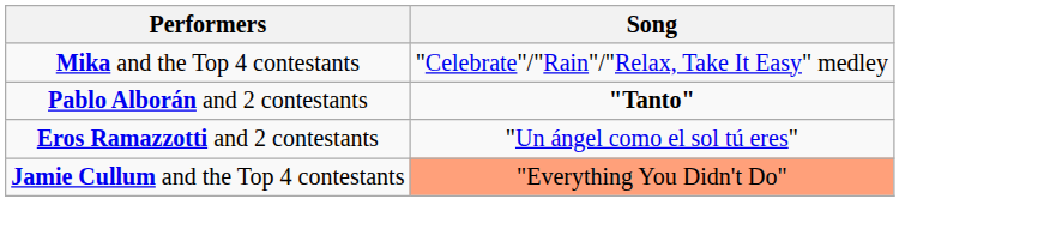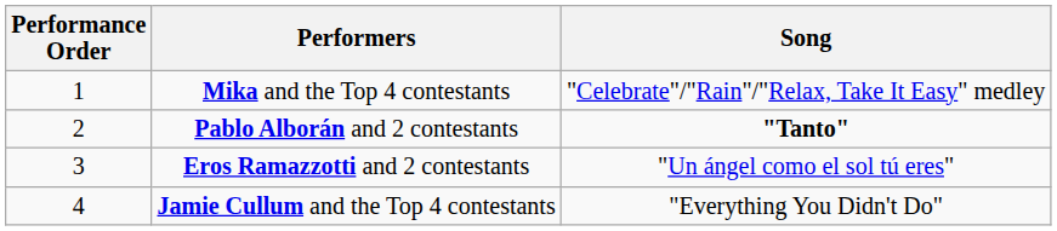 <table class="wikitable" style="text-align: center; width: auto;">
 <tr>
+<th>Performance <br>Order</th>
 <th>Performers</th>
 <th>Song</th>
 </tr>
 <tr>
+<td>1</td>
 <td><strong><a href='#'>Mika</a></strong> and the Top 4 contestants <br></td>
 <td>"<a href='#'>Celebrate</a>"/"<a href='#'>Rain</a>"/"<a href='#'>Relax, Take It Easy</a>" medley</td>
 </tr>
 <tr>
+<td>2</td>
 <td><strong><a href='#'>Pablo Alborán</a></strong> and 2 contestants <br></td>
 <td><strong>"Tanto"</strong></td>
 </tr>
 <tr>
+<td>3</td>
 <td><strong><a href='#'>Eros Ramazzotti</a></strong> and 2 contestants <br></td>
 <td>"<a href='#'>Un ángel como el sol tú eres</a>"</td>
 </tr>
 <tr>
+<td>4</td>
 <td><strong><a href='#'>Jamie Cullum</a></strong> and the Top 4 contestants <br></td>
-<td style="background: lightsalmon;">"Everything You Didn't Do"</td>
+<td>"Everything You Didn't Do"</td>
 </tr>
 </table>
